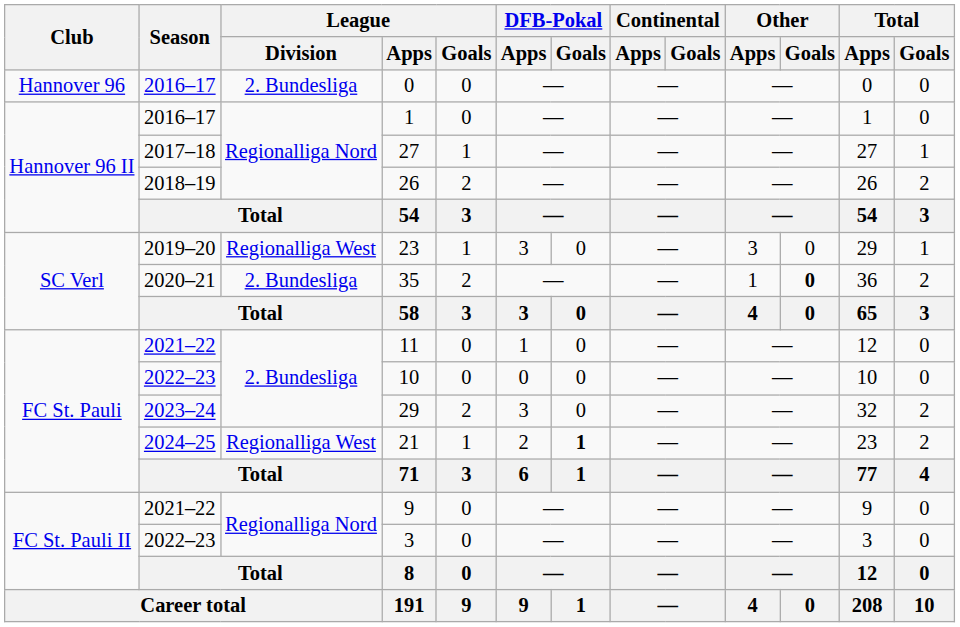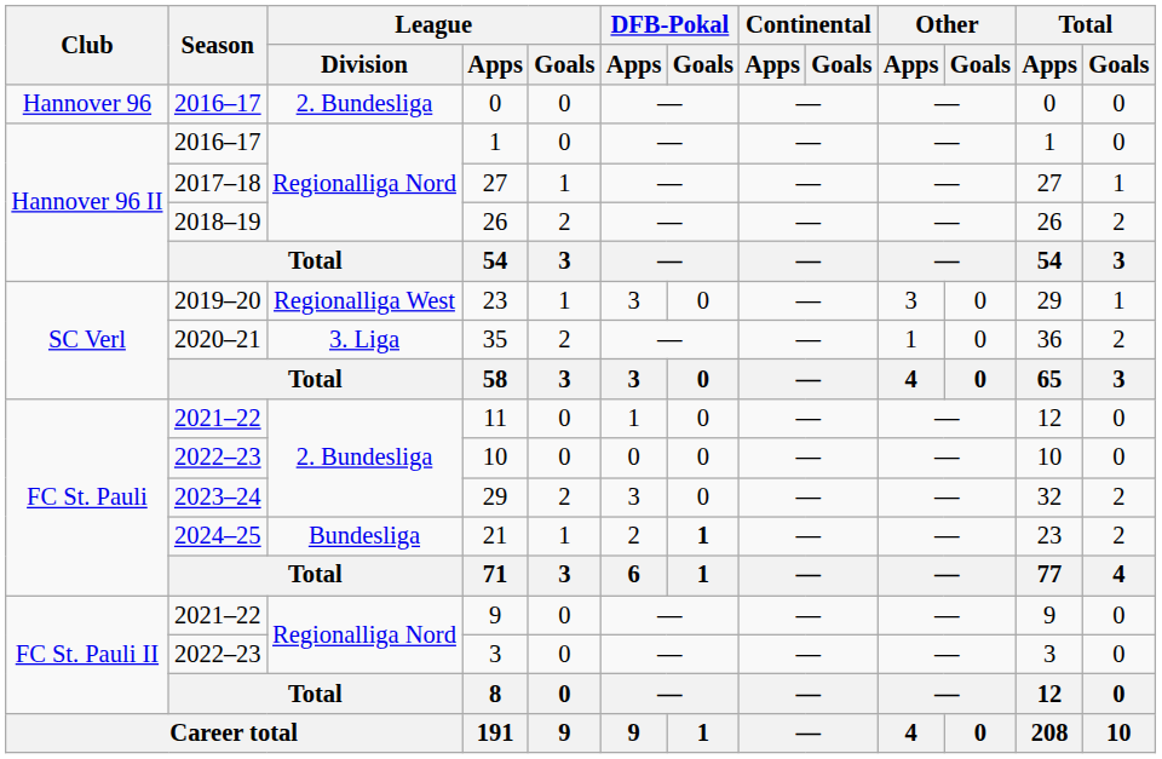 <table class="wikitable" style="text-align:center">
 <tr>
 <th rowspan="2">Club</th>
 <th rowspan="2">Season</th>
 <th colspan="3">League</th>
 <th colspan="2"><a href='#'>DFB-Pokal</a></th>
 <th colspan="2">Continental</th>
 <th colspan="2">Other</th>
 <th colspan="2">Total</th>
 </tr>
 <tr>
 <th>Division</th>
 <th>Apps</th>
 <th>Goals</th>
 <th>Apps</th>
 <th>Goals</th>
 <th>Apps</th>
 <th>Goals</th>
 <th>Apps</th>
 <th>Goals</th>
 <th>Apps</th>
 <th>Goals</th>
 </tr>
 <tr>
 <td rowspan="1"><a href='#'>Hannover 96</a></td>
 <td><a href='#'>2016–17</a></td>
 <td rowspan="1"><a href='#'>2. Bundesliga</a></td>
 <td>0</td>
 <td>0</td>
 <td colspan="2">—</td>
 <td colspan="2">—</td>
 <td colspan="2">—</td>
 <td>0</td>
 <td>0</td>
 </tr>
 <tr>
 <td rowspan="4"><a href='#'>Hannover 96 II</a></td>
 <td>2016–17</td>
 <td rowspan="3"><a href='#'>Regionalliga Nord</a></td>
 <td>1</td>
 <td>0</td>
 <td colspan="2">—</td>
 <td colspan="2">—</td>
 <td colspan="2">—</td>
 <td>1</td>
 <td>0</td>
 </tr>
 <tr>
 <td>2017–18</td>
 <td>27</td>
 <td>1</td>
 <td colspan="2">—</td>
 <td colspan="2">—</td>
 <td colspan="2">—</td>
 <td>27</td>
 <td>1</td>
 </tr>
 <tr>
 <td>2018–19</td>
 <td>26</td>
 <td>2</td>
 <td colspan="2">—</td>
 <td colspan="2">—</td>
 <td colspan="2">—</td>
 <td>26</td>
 <td>2</td>
 </tr>
 <tr>
 <th colspan="2">Total</th>
 <th>54</th>
 <th>3</th>
 <th colspan="2">—</th>
 <th colspan="2">—</th>
 <th colspan="2">—</th>
 <th>54</th>
 <th>3</th>
 </tr>
 <tr>
 <td rowspan="3"><a href='#'>SC Verl</a></td>
 <td>2019–20</td>
 <td rowspan="1"><a href='#'>Regionalliga West</a></td>
 <td>23</td>
 <td>1</td>
 <td>3</td>
 <td>0</td>
 <td colspan="2">—</td>
 <td>3</td>
 <td>0</td>
 <td>29</td>
 <td>1</td>
 </tr>
 <tr>
 <td>2020–21</td>
-<td rowspan="1"><a href='#'>2. Bundesliga</a></td>
+<td rowspan="1"><a href='#'>3. Liga</a></td>
 <td>35</td>
 <td>2</td>
 <td colspan="2">—</td>
 <td colspan="2">—</td>
 <td>1</td>
-<td><strong>0</strong></td>
+<td>0</td>
 <td>36</td>
 <td>2</td>
 </tr>
 <tr>
 <th colspan="2">Total</th>
 <th>58</th>
 <th>3</th>
 <th>3</th>
 <th>0</th>
 <th colspan="2">—</th>
 <th>4</th>
 <th>0</th>
 <th>65</th>
 <th>3</th>
 </tr>
 <tr>
 <td rowspan="5"><a href='#'>FC St. Pauli</a></td>
 <td><a href='#'>2021–22</a></td>
 <td rowspan="3"><a href='#'>2. Bundesliga</a></td>
 <td>11</td>
 <td>0</td>
 <td>1</td>
 <td>0</td>
 <td colspan="2">—</td>
 <td colspan="2">—</td>
 <td>12</td>
 <td>0</td>
 </tr>
 <tr>
 <td><a href='#'>2022–23</a></td>
 <td>10</td>
 <td>0</td>
 <td>0</td>
 <td>0</td>
 <td colspan="2">—</td>
 <td colspan="2">—</td>
 <td>10</td>
 <td>0</td>
 </tr>
 <tr>
 <td><a href='#'>2023–24</a></td>
 <td>29</td>
 <td>2</td>
 <td>3</td>
 <td>0</td>
 <td colspan="2">—</td>
 <td colspan="2">—</td>
 <td>32</td>
 <td>2</td>
 </tr>
 <tr>
 <td><a href='#'>2024–25</a></td>
-<td rowspan="1"><a href='#'>Regionalliga West</a></td>
+<td rowspan="1"><a href='#'>Bundesliga</a></td>
 <td>21</td>
 <td>1</td>
 <td>2</td>
 <td><strong>1</strong></td>
 <td colspan="2">—</td>
 <td colspan="2">—</td>
 <td>23</td>
 <td>2</td>
 </tr>
 <tr>
 <th colspan="2">Total</th>
 <th>71</th>
 <th>3</th>
 <th>6</th>
 <th>1</th>
 <th colspan="2">—</th>
 <th colspan="2">—</th>
 <th>77</th>
 <th>4</th>
 </tr>
 <tr>
 <td rowspan="3"><a href='#'>FC St. Pauli II</a></td>
 <td>2021–22</td>
 <td rowspan="2"><a href='#'>Regionalliga Nord</a></td>
 <td>9</td>
 <td>0</td>
 <td colspan="2">—</td>
 <td colspan="2">—</td>
 <td colspan="2">—</td>
 <td>9</td>
 <td>0</td>
 </tr>
 <tr>
 <td>2022–23</td>
 <td>3</td>
 <td>0</td>
 <td colspan="2">—</td>
 <td colspan="2">—</td>
 <td colspan="2">—</td>
 <td>3</td>
 <td>0</td>
 </tr>
 <tr>
 <th colspan="2">Total</th>
 <th>8</th>
 <th>0</th>
 <th colspan="2">—</th>
 <th colspan="2">—</th>
 <th colspan="2">—</th>
 <th>12</th>
 <th>0</th>
 </tr>
 <tr>
 <th colspan="3">Career total</th>
 <th>191</th>
 <th>9</th>
 <th>9</th>
 <th>1</th>
 <th colspan="2">—</th>
 <th>4</th>
 <th>0</th>
 <th>208</th>
 <th>10</th>
 </tr>
 </table>
